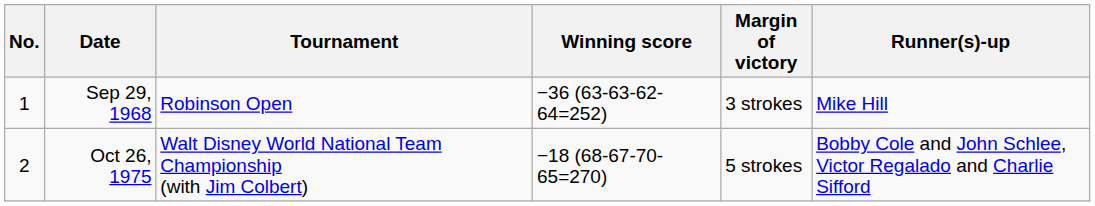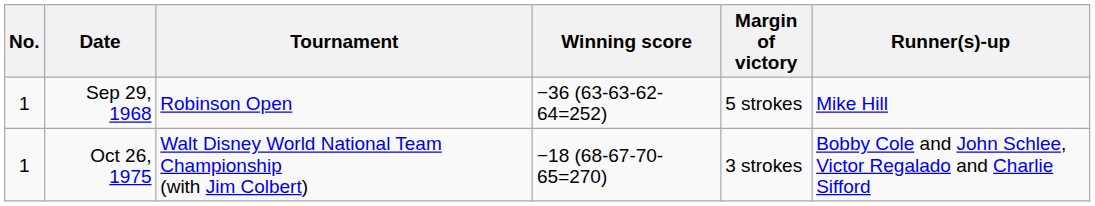 <table class="wikitable" style="font-size:95%;">
 <tr>
 <th>No.</th>
 <th>Date</th>
 <th>Tournament</th>
 <th>Winning score</th>
 <th>Margin of<br>victory</th>
 <th>Runner(s)-up</th>
 </tr>
 <tr>
 <td align=center>1</td>
 <td align=right>Sep 29, <a href='#'>1968</a></td>
 <td><a href='#'>Robinson Open</a></td>
 <td>−36 (63-63-62-64=252)</td>
-<td>3 strokes</td>
+<td>5 strokes</td>
 <td> <a href='#'>Mike Hill</a></td>
 </tr>
 <tr>
-<td align=center>2</td>
+<td align=center>1</td>
 <td align=right>Oct 26, <a href='#'>1975</a></td>
 <td><a href='#'>Walt Disney World National Team Championship</a><br>(with  <a href='#'>Jim Colbert</a>)</td>
 <td>−18 (68-67-70-65=270)</td>
-<td>5 strokes</td>
+<td>3 strokes</td>
 <td> <a href='#'>Bobby Cole</a> and  <a href='#'>John Schlee</a>,<br> <a href='#'>Victor Regalado</a> and  <a href='#'>Charlie Sifford</a></td>
 </tr>
 </table>
